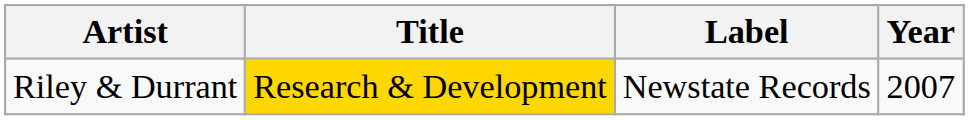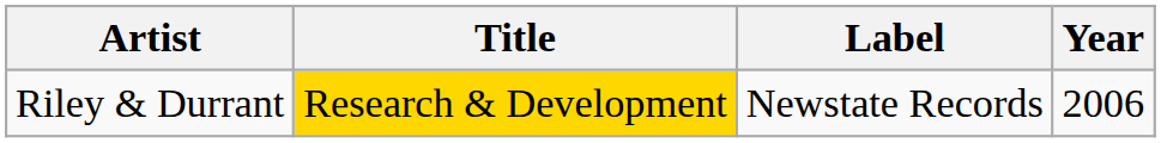 <table class="wikitable">
 <tr>
 <th>Artist</th>
 <th>Title</th>
 <th>Label</th>
 <th>Year</th>
 </tr>
 <tr>
 <td>Riley & Durrant</td>
 <td style="background: gold;">Research & Development</td>
 <td>Newstate Records</td>
-<td>2007</td>
+<td>2006</td>
 </tr>
 </table>
